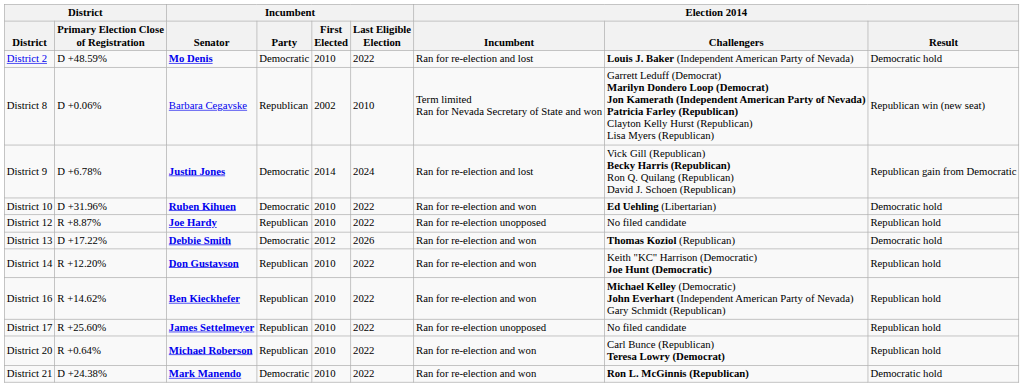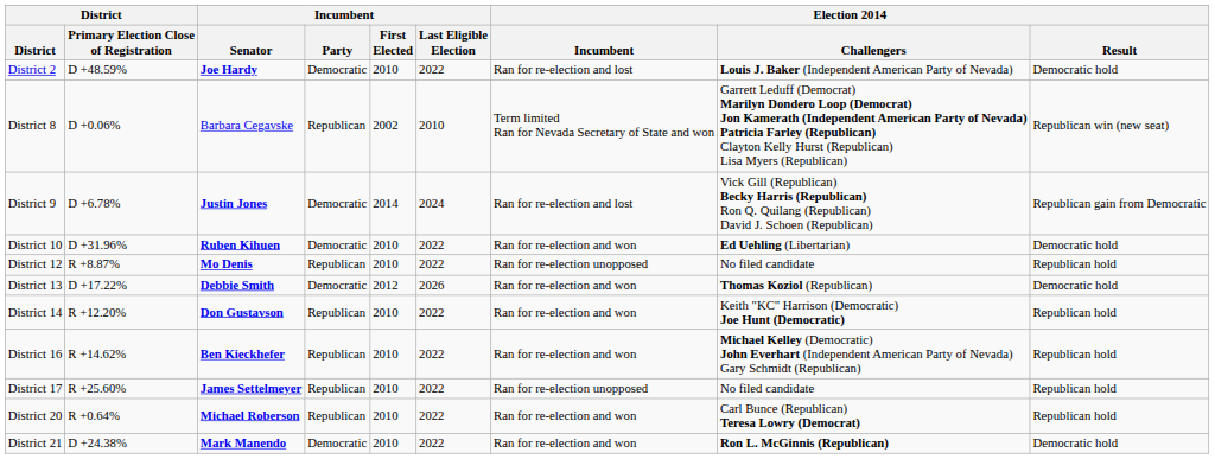 <table class="wikitable sortable" Election box hold with party link>
 <tr valign=bottom>
 <th colspan=2>District</th>
 <th colspan=4>Incumbent</th>
 <th colspan=3>Election 2014</th>
 </tr>
 <tr valign=bottom>
 <th>District</th>
 <th>Primary Election Close<br>of Registration</th>
 <th>Senator</th>
 <th>Party</th>
 <th>First<br>Elected</th>
 <th>Last Eligible<br>Election</th>
 <th>Incumbent</th>
 <th>Challengers</th>
 <th>Result</th>
 </tr>
 <tr>
 <td><a href='#'>District 2</a></td>
 <td>D +48.59%</td>
-<td><strong><a href='#'>Mo Denis</a></strong></td>
+<td><strong><a href='#'>Joe Hardy</a></strong></td>
 <td>Democratic</td>
 <td>2010</td>
 <td>2022</td>
 <td>Ran for re-election and lost</td>
 <td><strong>Louis J. Baker</strong> (Independent American Party of Nevada)</td>
 <td>Democratic hold</td>
 </tr>
 <tr>
 <td>District 8</td>
 <td>D +0.06%</td>
 <td><a href='#'>Barbara Cegavske</a></td>
 <td>Republican</td>
 <td>2002</td>
 <td>2010</td>
 <td>Term limited<br>Ran for Nevada Secretary of State and won</td>
 <td>Garrett Leduff (Democrat)<br><strong>Marilyn Dondero Loop (Democrat)</strong><br><strong>Jon Kamerath (Independent American Party of Nevada)</strong><br><strong>Patricia Farley (Republican)</strong><br>Clayton Kelly Hurst (Republican)<br>Lisa Myers (Republican)</td>
 <td>Republican win (new seat)</td>
 </tr>
 <tr>
 <td>District 9</td>
 <td>D +6.78%</td>
 <td><strong><a href='#'>Justin Jones</a></strong></td>
 <td>Democratic</td>
 <td>2014</td>
 <td>2024</td>
 <td>Ran for re-election and lost</td>
 <td>Vick Gill (Republican)<br><strong>Becky Harris (Republican)</strong><br>Ron Q. Quilang (Republican)<br>David J. Schoen (Republican)</td>
 <td>Republican gain from Democratic</td>
 </tr>
 <tr>
 <td>District 10</td>
 <td>D +31.96%</td>
 <td><strong><a href='#'>Ruben Kihuen</a></strong></td>
 <td>Democratic</td>
 <td>2010</td>
 <td>2022</td>
 <td>Ran for re-election and won</td>
 <td><strong>Ed Uehling</strong> (Libertarian)</td>
 <td>Democratic hold</td>
 </tr>
 <tr>
 <td>District 12</td>
 <td>R +8.87%</td>
-<td><strong><a href='#'>Joe Hardy</a></strong></td>
+<td><strong><a href='#'>Mo Denis</a></strong></td>
 <td>Republican</td>
 <td>2010</td>
 <td>2022</td>
 <td>Ran for re-election unopposed</td>
 <td>No filed candidate</td>
 <td>Republican hold</td>
 </tr>
 <tr>
 <td>District 13</td>
 <td>D +17.22%</td>
 <td><strong><a href='#'>Debbie Smith</a></strong></td>
 <td>Democratic</td>
 <td>2012</td>
 <td>2026</td>
 <td>Ran for re-election and won</td>
 <td><strong>Thomas Koziol</strong> (Republican)</td>
 <td>Democratic hold</td>
 </tr>
 <tr>
 <td>District 14</td>
 <td>R +12.20%</td>
 <td><strong><a href='#'>Don Gustavson</a></strong></td>
 <td>Republican</td>
 <td>2010</td>
 <td>2022</td>
 <td>Ran for re-election and won</td>
 <td>Keith "KC" Harrison (Democratic)<br><strong>Joe Hunt (Democratic)</strong></td>
 <td>Republican hold</td>
 </tr>
 <tr>
 <td>District 16</td>
 <td>R +14.62%</td>
 <td><strong><a href='#'>Ben Kieckhefer</a></strong></td>
 <td>Republican</td>
 <td>2010</td>
 <td>2022</td>
 <td>Ran for re-election and won</td>
 <td><strong>Michael Kelley</strong> (Democratic)<br><strong>John Everhart</strong> (Independent American Party of Nevada)<br>Gary Schmidt (Republican)</td>
 <td>Republican hold</td>
 </tr>
 <tr>
 <td>District 17</td>
 <td>R +25.60%</td>
 <td><strong><a href='#'>James Settelmeyer</a></strong></td>
 <td>Republican</td>
 <td>2010</td>
 <td>2022</td>
 <td>Ran for re-election unopposed</td>
 <td>No filed candidate</td>
 <td>Republican hold</td>
 </tr>
 <tr>
 <td>District 20</td>
 <td>R +0.64%</td>
 <td><strong><a href='#'>Michael Roberson</a></strong></td>
 <td>Republican</td>
 <td>2010</td>
 <td>2022</td>
 <td>Ran for re-election and won</td>
 <td>Carl Bunce (Republican)<br><strong>Teresa Lowry (Democrat)</strong></td>
 <td>Republican hold</td>
 </tr>
 <tr>
 <td>District 21</td>
 <td>D +24.38%</td>
 <td><strong><a href='#'>Mark Manendo</a></strong></td>
 <td>Democratic</td>
 <td>2010</td>
 <td>2022</td>
 <td>Ran for re-election and won</td>
 <td><strong>Ron L. McGinnis (Republican)</strong></td>
 <td>Democratic hold</td>
 </tr>
 </table>
